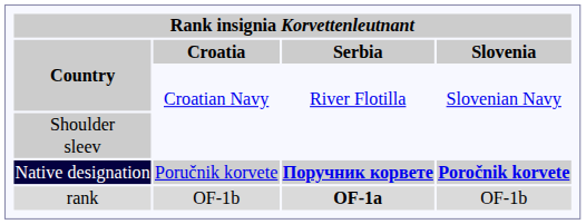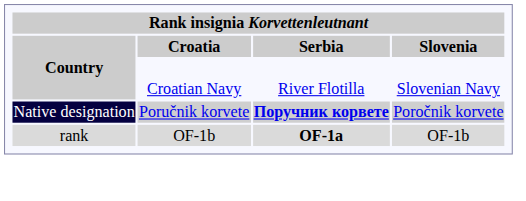 <table style="border:1px solid #8888aa; background-color:#f7f8ff; padding:5px; font-size:95%; margin: 0px 12px 12px 0px;">
 <tr>
 <th bgcolor="#CCCCCC" colspan=5>Rank insignia <em>Korvettenleutnant</em></th>
 </tr>
 <tr bgcolor="#CCCCCC">
 <th rowspan=2>Country</th>
 <th colspan=2><strong>Croatia</strong></th>
 <th><strong>Serbia</strong></th>
 <th colspan=1><strong>Slovenia</strong></th>
 </tr>
 <tr align="center">
 <td colspan=2><br><a href='#'>Croatian Navy</a></td>
 <td><br><a href='#'>River Flotilla</a></td>
 <td><br><a href='#'>Slovenian Navy</a></td>
 </tr>
 <tr align="center">
-<td style ="background:#CCCCCC;">Shoulder<br>sleev</td>
-<td></td>
-<td></td>
-<td></td>
-<td></td>
-</tr>
-<tr align="center">
 <td style="background:#040040; color:white">Native designation</td>
 <td style="background:#cfcfcf;" colspan=2><a href='#'>Poručnik korvete</a></td>
 <td style="background:#cfcfcf;"><strong><a href='#'>Поручник корвете</a></strong></td>
-<td style="background:#cfcfcf;"><strong><a href='#'>Poročnik korvete</a></strong></td>
+<td style="background:#cfcfcf;"><a href='#'>Poročnik korvete</a></td>
 </tr>
 <tr bgcolor="#dadada" align="center">
 <td> rank</td>
 <td colspan=2>OF-1b</td>
 <th>OF-1a</th>
 <td>OF-1b</td>
 </tr>
 </table>
